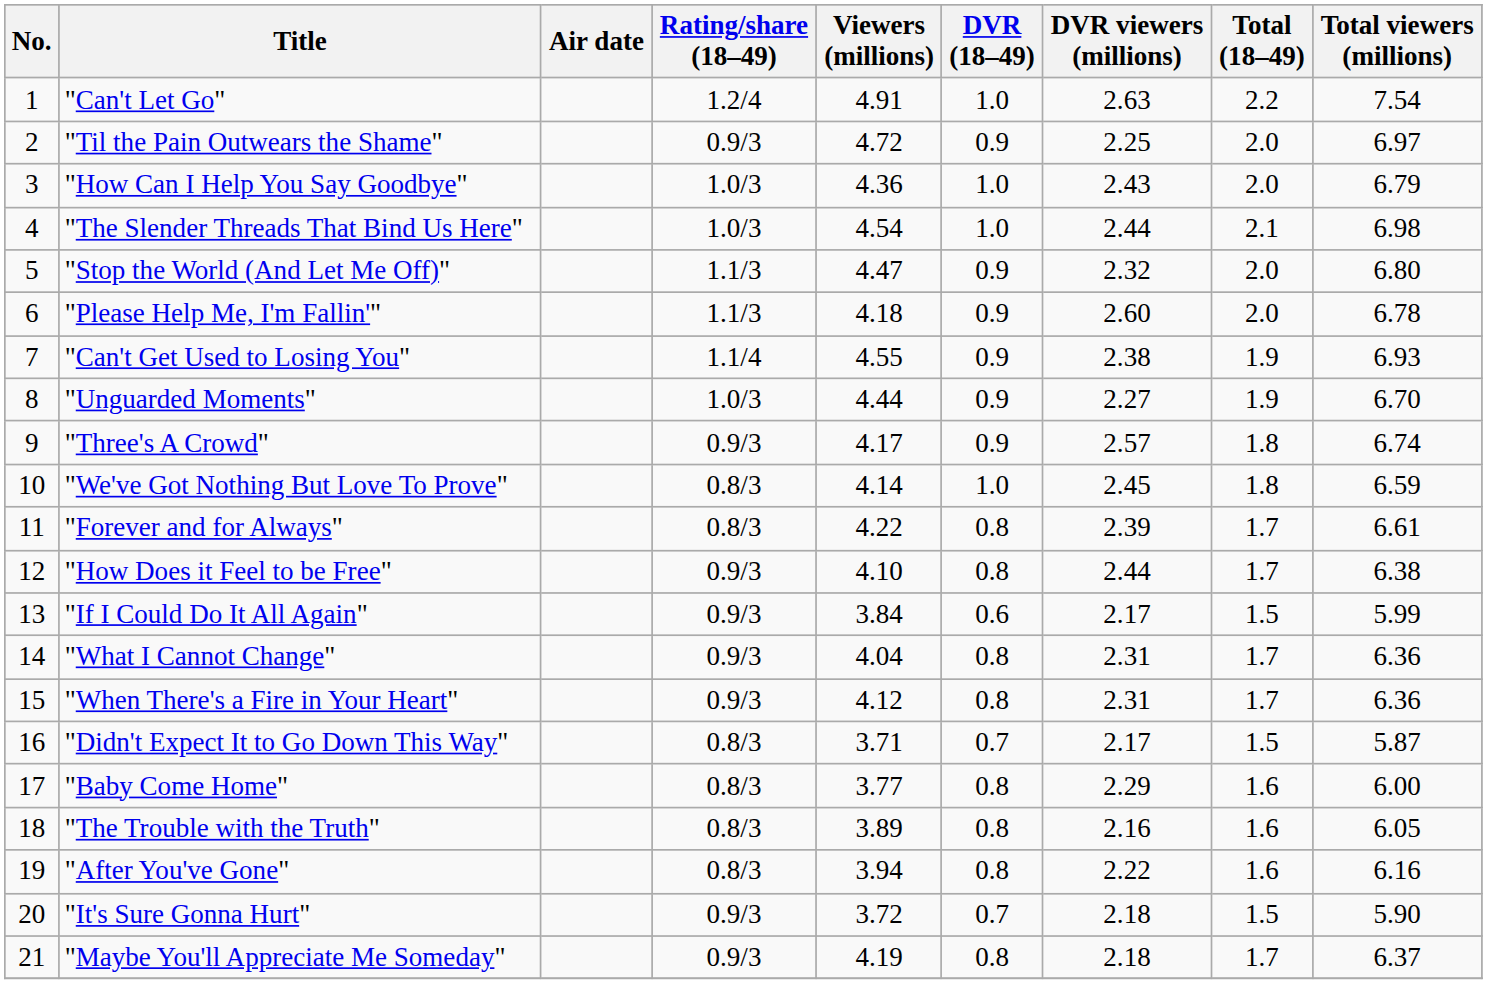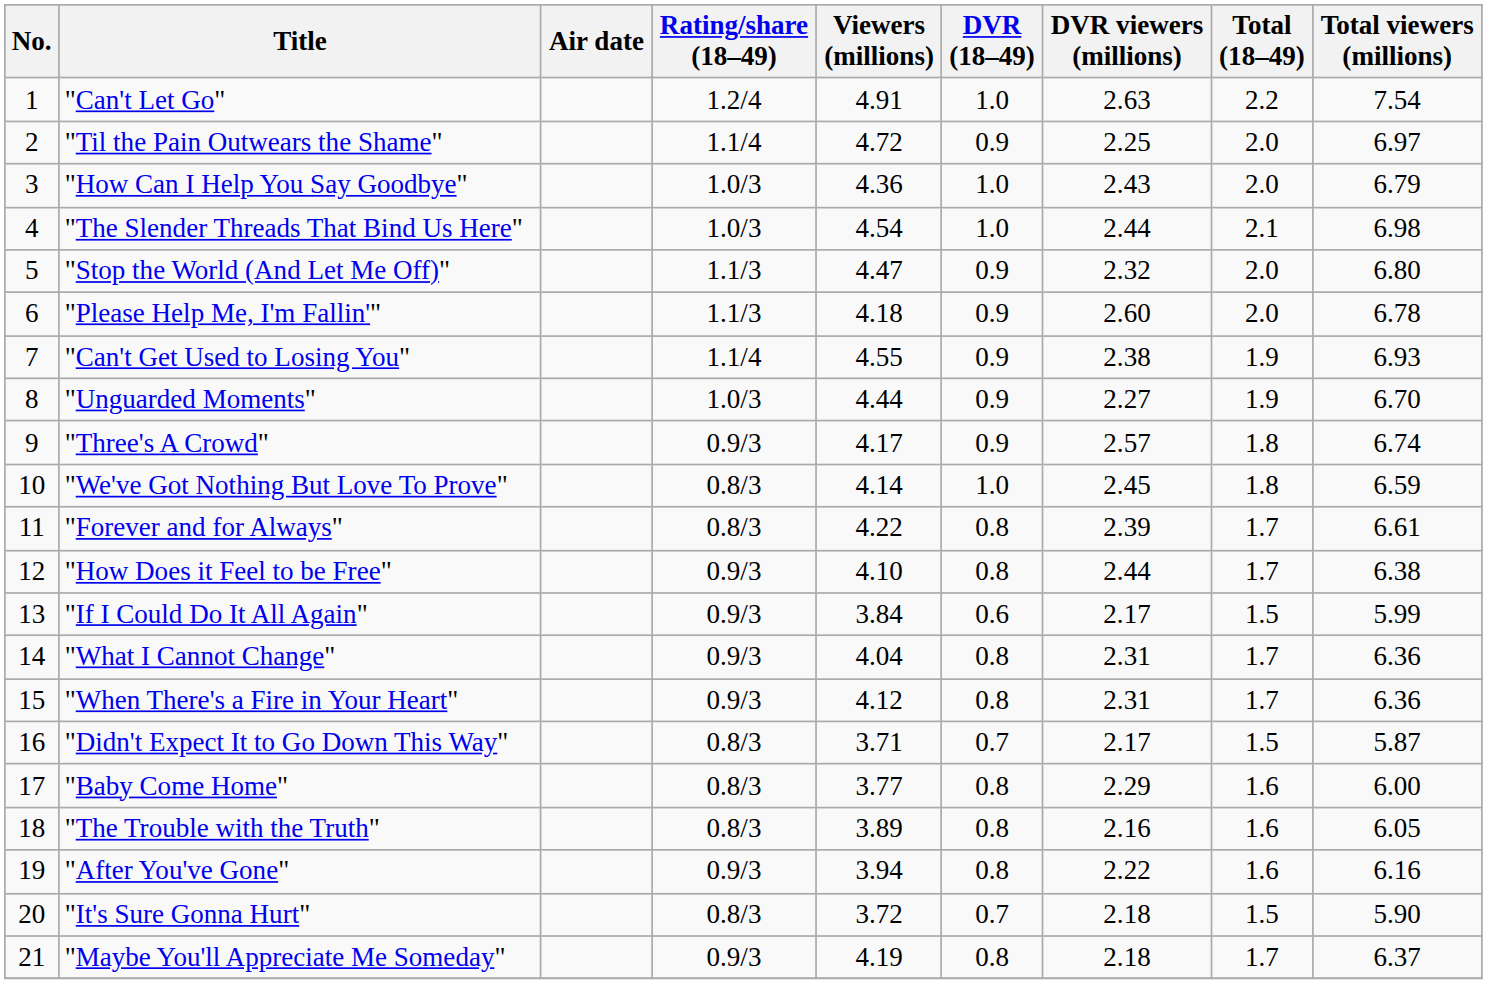 <table class="wikitable sortable" style="text-align:center;width:99%">
 <tr>
 <th>No.</th>
 <th>Title</th>
 <th>Air date</th>
 <th data-sort-type="number"><a href='#'>Rating/share</a><br>(18–49)</th>
 <th data-sort-type="number">Viewers<br>(millions)</th>
 <th data-sort-type="number"><a href='#'>DVR</a><br>(18–49)</th>
 <th data-sort-type="number">DVR viewers<br>(millions)</th>
 <th data-sort-type="number">Total<br>(18–49)</th>
 <th data-sort-type="number">Total viewers<br>(millions)</th>
 </tr>
 <tr>
 <td>1</td>
 <td style="text-align:left;">"<a href='#'>Can't Let Go</a>"</td>
 <td style="text-align:left;"></td>
 <td>1.2/4</td>
 <td>4.91</td>
 <td>1.0</td>
 <td>2.63</td>
 <td>2.2</td>
 <td>7.54</td>
 </tr>
 <tr>
 <td>2</td>
 <td style="text-align:left;">"<a href='#'>Til the Pain Outwears the Shame</a>"</td>
 <td style="text-align:left;"></td>
-<td>0.9/3</td>
+<td>1.1/4</td>
 <td>4.72</td>
 <td>0.9</td>
 <td>2.25</td>
 <td>2.0</td>
 <td>6.97</td>
 </tr>
 <tr>
 <td>3</td>
 <td style="text-align:left;">"<a href='#'>How Can I Help You Say Goodbye</a>"</td>
 <td style="text-align:left;"></td>
 <td>1.0/3</td>
 <td>4.36</td>
 <td>1.0</td>
 <td>2.43</td>
 <td>2.0</td>
 <td>6.79</td>
 </tr>
 <tr>
 <td>4</td>
 <td style="text-align:left;">"<a href='#'>The Slender Threads That Bind Us Here</a>"</td>
 <td style="text-align:left;"></td>
 <td>1.0/3</td>
 <td>4.54</td>
 <td>1.0</td>
 <td>2.44</td>
 <td>2.1</td>
 <td>6.98</td>
 </tr>
 <tr>
 <td>5</td>
 <td style="text-align:left;">"<a href='#'>Stop the World (And Let Me Off)</a>"</td>
 <td style="text-align:left;"></td>
 <td>1.1/3</td>
 <td>4.47</td>
 <td>0.9</td>
 <td>2.32</td>
 <td>2.0</td>
 <td>6.80</td>
 </tr>
 <tr>
 <td>6</td>
 <td style="text-align:left;">"<a href='#'>Please Help Me, I'm Fallin'</a>"</td>
 <td style="text-align:left;"></td>
 <td>1.1/3</td>
 <td>4.18</td>
 <td>0.9</td>
 <td>2.60</td>
 <td>2.0</td>
 <td>6.78</td>
 </tr>
 <tr>
 <td>7</td>
 <td style="text-align:left;">"<a href='#'>Can't Get Used to Losing You</a>"</td>
 <td style="text-align:left;"></td>
 <td>1.1/4</td>
 <td>4.55</td>
 <td>0.9</td>
 <td>2.38</td>
 <td>1.9</td>
 <td>6.93</td>
 </tr>
 <tr>
 <td>8</td>
 <td style="text-align:left;">"<a href='#'>Unguarded Moments</a>"</td>
 <td style="text-align:left;"></td>
 <td>1.0/3</td>
 <td>4.44</td>
 <td>0.9</td>
 <td>2.27</td>
 <td>1.9</td>
 <td>6.70</td>
 </tr>
 <tr>
 <td>9</td>
 <td style="text-align:left;">"<a href='#'>Three's A Crowd</a>"</td>
 <td style="text-align:left;"></td>
 <td>0.9/3</td>
 <td>4.17</td>
 <td>0.9</td>
 <td>2.57</td>
 <td>1.8</td>
 <td>6.74</td>
 </tr>
 <tr>
 <td>10</td>
 <td style="text-align:left;">"<a href='#'>We've Got Nothing But Love To Prove</a>"</td>
 <td style="text-align:left;"></td>
 <td>0.8/3</td>
 <td>4.14</td>
 <td>1.0</td>
 <td>2.45</td>
 <td>1.8</td>
 <td>6.59</td>
 </tr>
 <tr>
 <td>11</td>
 <td style="text-align:left;">"<a href='#'>Forever and for Always</a>"</td>
 <td style="text-align:left;"></td>
 <td>0.8/3</td>
 <td>4.22</td>
 <td>0.8</td>
 <td>2.39</td>
 <td>1.7</td>
 <td>6.61</td>
 </tr>
 <tr>
 <td>12</td>
 <td style="text-align:left;">"<a href='#'>How Does it Feel to be Free</a>"</td>
 <td style="text-align:left;"></td>
 <td>0.9/3</td>
 <td>4.10</td>
 <td>0.8</td>
 <td>2.44</td>
 <td>1.7</td>
 <td>6.38</td>
 </tr>
 <tr>
 <td>13</td>
 <td style="text-align:left;">"<a href='#'>If I Could Do It All Again</a>"</td>
 <td style="text-align:left;"></td>
 <td>0.9/3</td>
 <td>3.84</td>
 <td>0.6</td>
 <td>2.17</td>
 <td>1.5</td>
 <td>5.99</td>
 </tr>
 <tr>
 <td>14</td>
 <td style="text-align:left;">"<a href='#'>What I Cannot Change</a>"</td>
 <td style="text-align:left;"></td>
 <td>0.9/3</td>
 <td>4.04</td>
 <td>0.8</td>
 <td>2.31</td>
 <td>1.7</td>
 <td>6.36</td>
 </tr>
 <tr>
 <td>15</td>
 <td style="text-align:left;">"<a href='#'>When There's a Fire in Your Heart</a>"</td>
 <td style="text-align:left;"></td>
 <td>0.9/3</td>
 <td>4.12</td>
 <td>0.8</td>
 <td>2.31</td>
 <td>1.7</td>
 <td>6.36</td>
 </tr>
 <tr>
 <td>16</td>
 <td style="text-align:left;">"<a href='#'>Didn't Expect It to Go Down This Way</a>"</td>
 <td style="text-align:left;"></td>
 <td>0.8/3</td>
 <td>3.71</td>
 <td>0.7</td>
 <td>2.17</td>
 <td>1.5</td>
 <td>5.87</td>
 </tr>
 <tr>
 <td>17</td>
 <td style="text-align:left;">"<a href='#'>Baby Come Home</a>"</td>
 <td style="text-align:left;"></td>
 <td>0.8/3</td>
 <td>3.77</td>
 <td>0.8</td>
 <td>2.29</td>
 <td>1.6</td>
 <td>6.00</td>
 </tr>
 <tr>
 <td>18</td>
 <td style="text-align:left;">"<a href='#'>The Trouble with the Truth</a>"</td>
 <td style="text-align:left;"></td>
 <td>0.8/3</td>
 <td>3.89</td>
 <td>0.8</td>
 <td>2.16</td>
 <td>1.6</td>
 <td>6.05</td>
 </tr>
 <tr>
 <td>19</td>
 <td style="text-align:left;">"<a href='#'>After You've Gone</a>"</td>
 <td style="text-align:left;"></td>
-<td>0.8/3</td>
+<td>0.9/3</td>
 <td>3.94</td>
 <td>0.8</td>
 <td>2.22</td>
 <td>1.6</td>
 <td>6.16</td>
 </tr>
 <tr>
 <td>20</td>
 <td style="text-align:left;">"<a href='#'>It's Sure Gonna Hurt</a>"</td>
 <td style="text-align:left;"></td>
-<td>0.9/3</td>
+<td>0.8/3</td>
 <td>3.72</td>
 <td>0.7</td>
 <td>2.18</td>
 <td>1.5</td>
 <td>5.90</td>
 </tr>
 <tr>
 <td>21</td>
 <td style="text-align:left;">"<a href='#'>Maybe You'll Appreciate Me Someday</a>"</td>
 <td style="text-align:left;"></td>
 <td>0.9/3</td>
 <td>4.19</td>
 <td>0.8</td>
 <td>2.18</td>
 <td>1.7</td>
 <td>6.37</td>
 </tr>
 <tr>
 </tr>
 </table>
